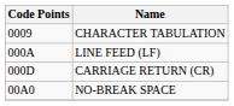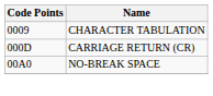 <table class="wikitable zebra mw-collapsible mw-collapsed">
 <tr>
 <th>Code Points</th>
 <th>Name</th>
 </tr>
 <tr>
 <td>0009</td>
 <td>CHARACTER TABULATION</td>
-</tr>
-<tr>
-<td>000A</td>
-<td>LINE FEED (LF)</td>
 </tr>
 <tr>
 <td>000D</td>
 <td>CARRIAGE RETURN (CR)</td>
 </tr>
 <tr>
 <td>00A0</td>
 <td>NO-BREAK SPACE</td>
 </tr>
 <tr>
 </tr>
 </table>
